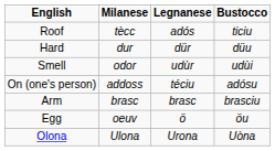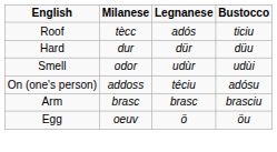 <table class="wikitable">
 <tr align=center>
 <td><strong>English</strong></td>
 <td><strong>Milanese</strong></td>
 <td><strong>Legnanese</strong></td>
 <td><strong>Bustocco</strong></td>
 </tr>
 <tr align=center>
 <td>Roof</td>
 <td><em>tècc</em></td>
 <td><em>adós</em></td>
 <td><em>ticiu</em></td>
 </tr>
 <tr align=center>
 <td>Hard</td>
 <td><em>dur</em></td>
 <td><em>dür</em></td>
 <td><em>düu</em></td>
 </tr>
 <tr align=center>
 <td>Smell</td>
 <td><em>odor</em></td>
 <td><em>udùr</em></td>
 <td><em>udùi</em></td>
 </tr>
 <tr align=center>
 <td>On (one's person)</td>
 <td><em>addoss</em></td>
 <td><em>téciu</em></td>
 <td><em>adósu</em></td>
 </tr>
 <tr align=center>
 <td>Arm</td>
 <td><em>brasc</em></td>
 <td><em>brasc</em></td>
 <td><em>brasciu</em></td>
 </tr>
 <tr align=center>
 <td>Egg</td>
 <td><em>oeuv</em></td>
 <td><em>ö</em></td>
 <td><em>öu</em></td>
 </tr>
-<tr align=center>
-<td><a href='#'>Olona</a></td>
-<td><em>Ulona</em></td>
-<td><em>Urona</em></td>
-<td><em>Uòna</em></td>
-</tr>
 </table>
